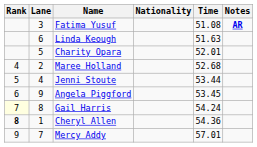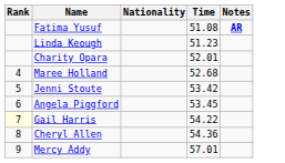 <table class="wikitable sortable" style=" text-align:center">
 <tr>
 <th>Rank</th>
-<th>Lane</th>
 <th>Name</th>
 <th>Nationality</th>
 <th>Time</th>
 <th>Notes</th>
 </tr>
 <tr>
 <td></td>
-<td>3</td>
 <td align=left><a href='#'>Fatima Yusuf</a></td>
 <td align=left></td>
 <td>51.08</td>
 <td><strong><a href='#'>AR</a></strong></td>
 </tr>
 <tr>
 <td></td>
-<td>6</td>
 <td align=left><a href='#'>Linda Keough</a></td>
 <td align=left></td>
-<td>51.63</td>
+<td>51.23</td>
 <td></td>
 </tr>
 <tr>
 <td></td>
-<td>5</td>
 <td align=left><a href='#'>Charity Opara</a></td>
 <td align=left></td>
 <td>52.01</td>
 <td></td>
 </tr>
 <tr>
 <td>4</td>
-<td>2</td>
 <td align=left><a href='#'>Maree Holland</a></td>
 <td align=left></td>
 <td>52.68</td>
 <td></td>
 </tr>
 <tr>
 <td>5</td>
-<td>4</td>
 <td align=left><a href='#'>Jenni Stoute</a></td>
 <td align=left></td>
-<td>53.44</td>
+<td>53.42</td>
 <td></td>
 </tr>
 <tr>
 <td>6</td>
-<td>9</td>
 <td align=left><a href='#'>Angela Piggford</a></td>
 <td align=left></td>
 <td>53.45</td>
 <td></td>
 </tr>
 <tr>
 <td style="background: lightyellow;">7</td>
-<td>8</td>
 <td align=left><a href='#'>Gail Harris</a></td>
 <td align=left></td>
-<td>54.24</td>
+<td>54.22</td>
 <td></td>
 </tr>
 <tr>
-<td><strong>8</strong></td>
-<td>1</td>
+<td>8</td>
 <td align=left><a href='#'>Cheryl Allen</a></td>
 <td align=left></td>
 <td>54.36</td>
 <td></td>
 </tr>
 <tr>
 <td>9</td>
-<td>7</td>
 <td align=left><a href='#'>Mercy Addy</a></td>
 <td align=left></td>
 <td>57.01</td>
 <td></td>
 </tr>
 </table>
